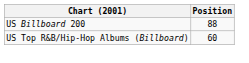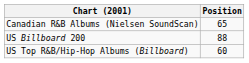 <table class="wikitable sortable">
 <tr>
 <th>Chart (2001)</th>
 <th>Position</th>
+</tr>
+<tr>
+<td>Canadian R&B Albums (Nielsen SoundScan)</td>
+<td style="text-align:center;">65</td>
 </tr>
 <tr>
 <td>US <em>Billboard</em> 200</td>
 <td style="text-align:center;">88</td>
 </tr>
 <tr>
 <td>US Top R&B/Hip-Hop Albums (<em>Billboard</em>)</td>
 <td style="text-align:center;">60</td>
 </tr>
 </table>
